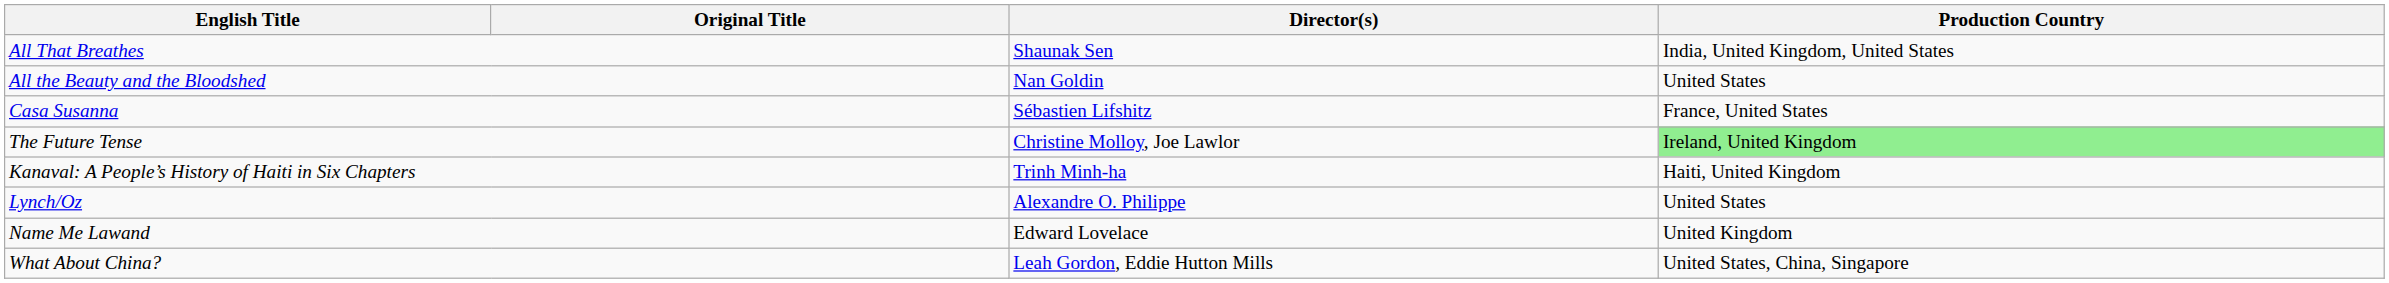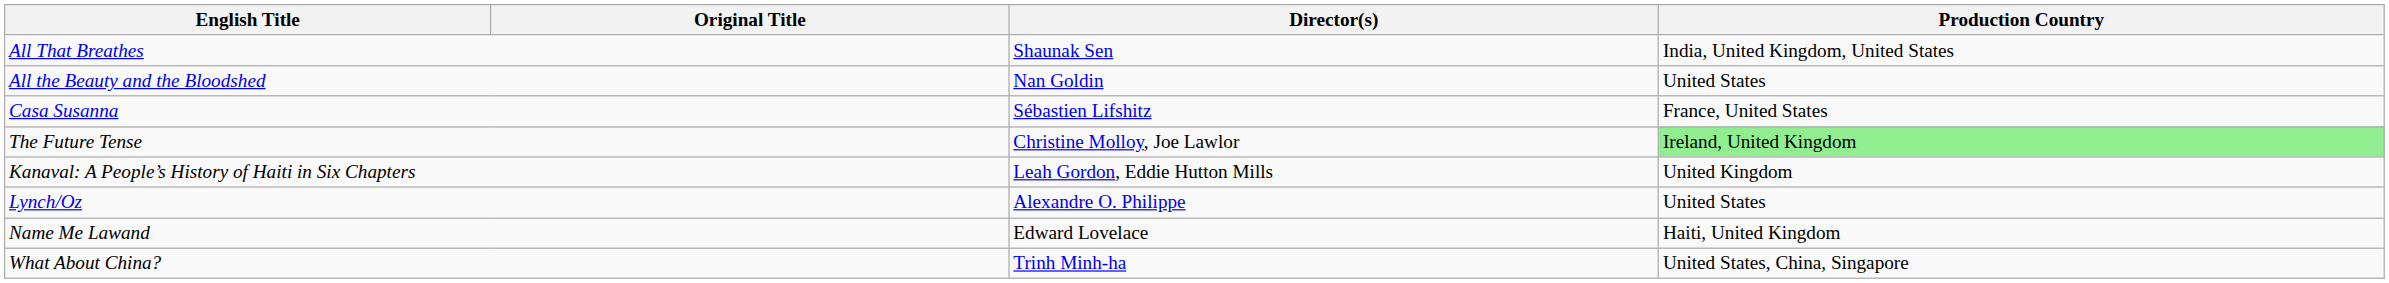 <table class="sortable wikitable" style="width:100%; margin-bottom:4px">
 <tr>
 <th>English Title</th>
 <th>Original Title</th>
 <th>Director(s)</th>
 <th>Production Country</th>
 </tr>
 <tr>
 <td colspan="2"><em><a href='#'>All That Breathes</a></em></td>
 <td><a href='#'>Shaunak Sen</a></td>
 <td>India, United Kingdom, United States</td>
 </tr>
 <tr>
 <td colspan="2"><em><a href='#'>All the Beauty and the Bloodshed</a></em></td>
 <td><a href='#'>Nan Goldin</a></td>
 <td>United States</td>
 </tr>
 <tr>
 <td colspan="2"><em><a href='#'>Casa Susanna</a></em></td>
 <td><a href='#'>Sébastien Lifshitz</a></td>
 <td>France, United States</td>
 </tr>
 <tr>
 <td colspan="2"><em>The Future Tense</em></td>
 <td><a href='#'>Christine Molloy</a>, Joe Lawlor</td>
 <td style="background: lightgreen;">Ireland, United Kingdom</td>
 </tr>
 <tr>
 <td colspan="2"><em>Kanaval: A People’s History of Haiti in Six Chapters</em></td>
-<td><a href='#'>Trinh Minh-ha</a></td>
-<td>Haiti, United Kingdom</td>
+<td><a href='#'>Leah Gordon</a>, Eddie Hutton Mills</td>
+<td>United Kingdom</td>
 </tr>
 <tr>
 <td colspan="2"><em><a href='#'>Lynch/Oz</a></em></td>
 <td><a href='#'>Alexandre O. Philippe</a></td>
 <td>United States</td>
 </tr>
 <tr>
 <td colspan="2"><em>Name Me Lawand</em></td>
 <td>Edward Lovelace</td>
-<td>United Kingdom</td>
+<td>Haiti, United Kingdom</td>
 </tr>
 <tr>
 <td colspan="2"><em>What About China?</em></td>
-<td><a href='#'>Leah Gordon</a>, Eddie Hutton Mills</td>
+<td><a href='#'>Trinh Minh-ha</a></td>
 <td>United States, China, Singapore</td>
 </tr>
 </table>
